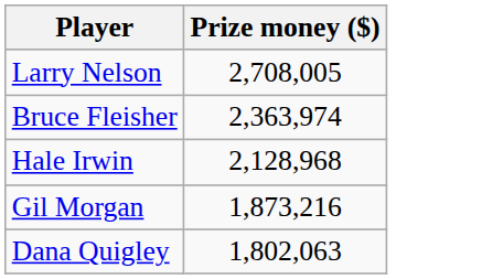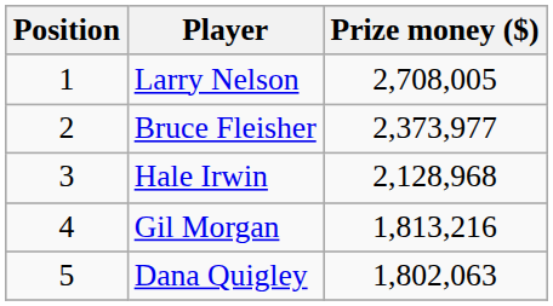 <table class="wikitable">
 <tr>
+<th>Position</th>
 <th>Player</th>
 <th>Prize money ($)</th>
 </tr>
 <tr>
+<td align=center>1</td>
 <td> <a href='#'>Larry Nelson</a></td>
 <td align=center>2,708,005</td>
 </tr>
 <tr>
+<td align=center>2</td>
 <td> <a href='#'>Bruce Fleisher</a></td>
-<td align=center>2,363,974</td>
+<td align=center>2,373,977</td>
 </tr>
 <tr>
+<td align=center>3</td>
 <td> <a href='#'>Hale Irwin</a></td>
 <td align=center>2,128,968</td>
 </tr>
 <tr>
+<td align=center>4</td>
 <td> <a href='#'>Gil Morgan</a></td>
-<td align=center>1,873,216</td>
+<td align=center>1,813,216</td>
 </tr>
 <tr>
+<td align=center>5</td>
 <td> <a href='#'>Dana Quigley</a></td>
 <td align=center>1,802,063</td>
 </tr>
 </table>
